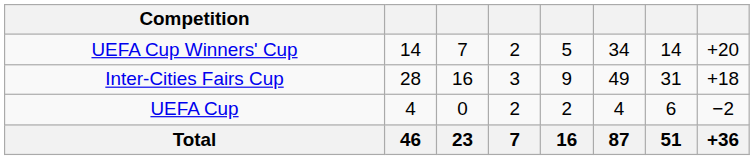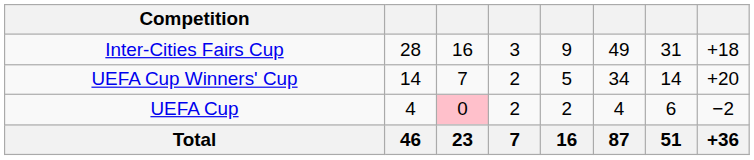 <table class="wikitable" style="text-align:center" width="50%">
 <tr>
 <th>Competition</th>
 <th></th>
 <th></th>
 <th></th>
 <th></th>
 <th></th>
 <th></th>
 <th></th>
 </tr>
 <tr>
+<td><a href='#'>Inter-Cities Fairs Cup</a></td>
+<td width="7%">28</td>
+<td width="7%">16</td>
+<td width="7%">3</td>
+<td width="7%">9</td>
+<td width="7%">49</td>
+<td width="7%">31</td>
+<td width="7%">+18</td>
+</tr>
+<tr>
 <td><a href='#'>UEFA Cup Winners' Cup</a></td>
 <td>14</td>
 <td>7</td>
 <td>2</td>
 <td>5</td>
 <td>34</td>
 <td>14</td>
 <td>+20</td>
 </tr>
 <tr>
-<td><a href='#'>Inter-Cities Fairs Cup</a></td>
-<td width="7%">28</td>
-<td width="7%">16</td>
-<td width="7%">3</td>
-<td width="7%">9</td>
-<td width="7%">49</td>
-<td width="7%">31</td>
-<td width="7%">+18</td>
-</tr>
-<tr>
 <td><a href='#'>UEFA Cup</a></td>
 <td>4</td>
-<td>0</td>
+<td style="background: pink;">0</td>
 <td>2</td>
 <td>2</td>
 <td>4</td>
 <td>6</td>
 <td>−2</td>
 </tr>
 <tr>
 <th>Total</th>
 <th>46</th>
 <th>23</th>
 <th>7</th>
 <th>16</th>
 <th>87</th>
 <th>51</th>
 <th>+36</th>
 </tr>
 </table>
